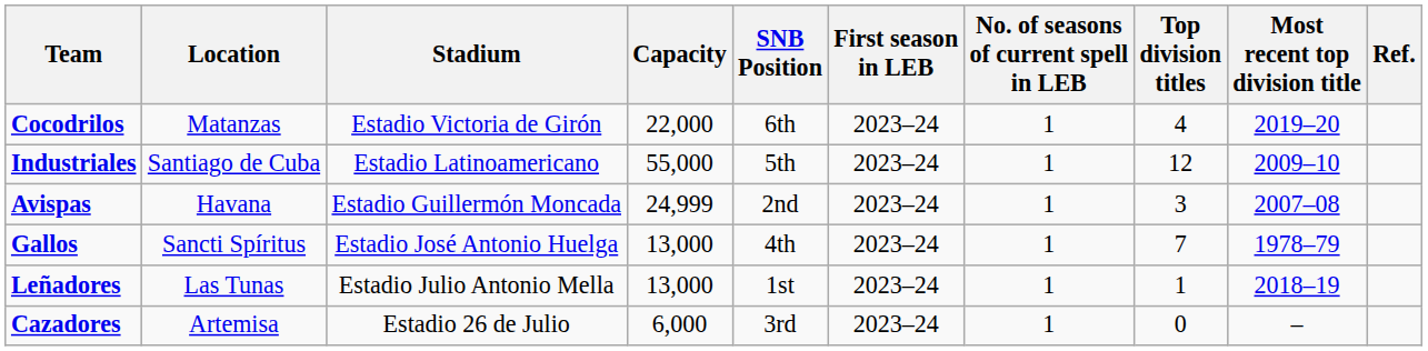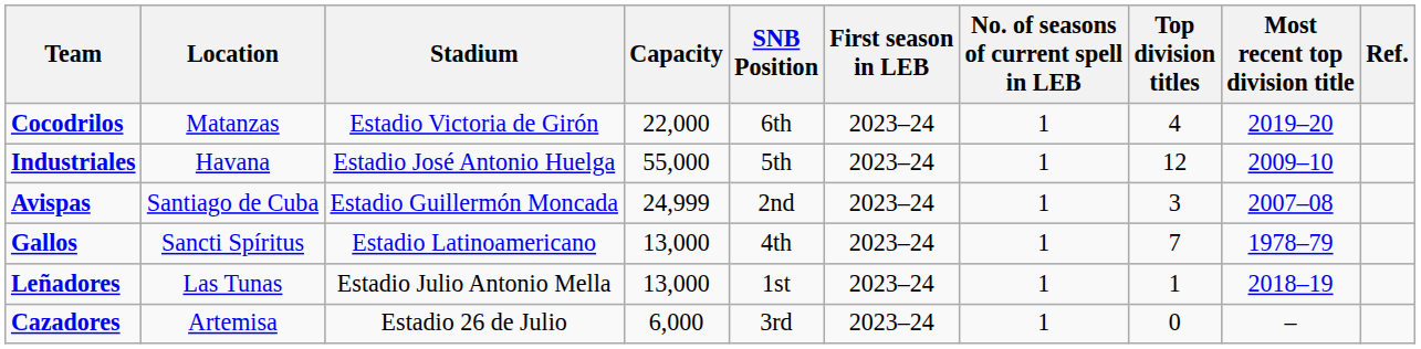 <table class="wikitable sortable" style="text-align:center; font-size:90%;">
 <tr>
 <th>Team</th>
 <th>Location</th>
 <th>Stadium</th>
 <th>Capacity</th>
 <th><a href='#'>SNB</a><br>Position</th>
 <th>First season<br>in LEB</th>
 <th>No. of seasons<br>of current spell<br>in LEB</th>
 <th>Top<br>division<br>titles</th>
 <th>Most<br>recent top<br>division title</th>
 <th class=unsortable>Ref.</th>
 </tr>
 <tr>
 <td style="text-align:left"><strong><a href='#'>Cocodrilos</a></strong></td>
 <td><a href='#'>Matanzas</a></td>
 <td><a href='#'>Estadio Victoria de Girón</a></td>
 <td>22,000</td>
 <td>6th</td>
 <td>2023–24</td>
 <td>1</td>
 <td>4</td>
 <td><a href='#'>2019–20</a></td>
 <td></td>
 </tr>
 <tr>
 <td style="text-align:left"><strong><a href='#'>Industriales</a></strong></td>
-<td><a href='#'>Santiago de Cuba</a></td>
-<td><a href='#'>Estadio Latinoamericano</a></td>
+<td><a href='#'>Havana</a></td>
+<td><a href='#'>Estadio José Antonio Huelga</a></td>
 <td>55,000</td>
 <td>5th</td>
 <td>2023–24</td>
 <td>1</td>
 <td>12</td>
 <td><a href='#'>2009–10</a></td>
 <td></td>
 </tr>
 <tr>
 <td style="text-align:left"><strong><a href='#'>Avispas</a></strong></td>
-<td><a href='#'>Havana</a></td>
+<td><a href='#'>Santiago de Cuba</a></td>
 <td><a href='#'>Estadio Guillermón Moncada</a></td>
 <td>24,999</td>
 <td>2nd</td>
 <td>2023–24</td>
 <td>1</td>
 <td>3</td>
 <td><a href='#'>2007–08</a></td>
 <td></td>
 </tr>
 <tr>
 <td style="text-align:left"><strong><a href='#'>Gallos</a></strong></td>
 <td><a href='#'>Sancti Spíritus</a></td>
-<td><a href='#'>Estadio José Antonio Huelga</a></td>
+<td><a href='#'>Estadio Latinoamericano</a></td>
 <td>13,000</td>
 <td>4th</td>
 <td>2023–24</td>
 <td>1</td>
 <td>7</td>
 <td><a href='#'>1978–79</a></td>
 <td></td>
 </tr>
 <tr>
 <td style="text-align:left"><strong><a href='#'>Leñadores</a></strong></td>
 <td><a href='#'>Las Tunas</a></td>
 <td>Estadio Julio Antonio Mella</td>
 <td>13,000</td>
 <td>1st</td>
 <td>2023–24</td>
 <td>1</td>
 <td>1</td>
 <td><a href='#'>2018–19</a></td>
 <td align=center></td>
 </tr>
 <tr>
 <td style="text-align:left"><strong><a href='#'>Cazadores</a></strong></td>
 <td><a href='#'>Artemisa</a></td>
 <td>Estadio 26 de Julio</td>
 <td>6,000</td>
 <td>3rd</td>
 <td>2023–24</td>
 <td>1</td>
 <td>0</td>
 <td>–</td>
 <td></td>
 </tr>
 </table>
